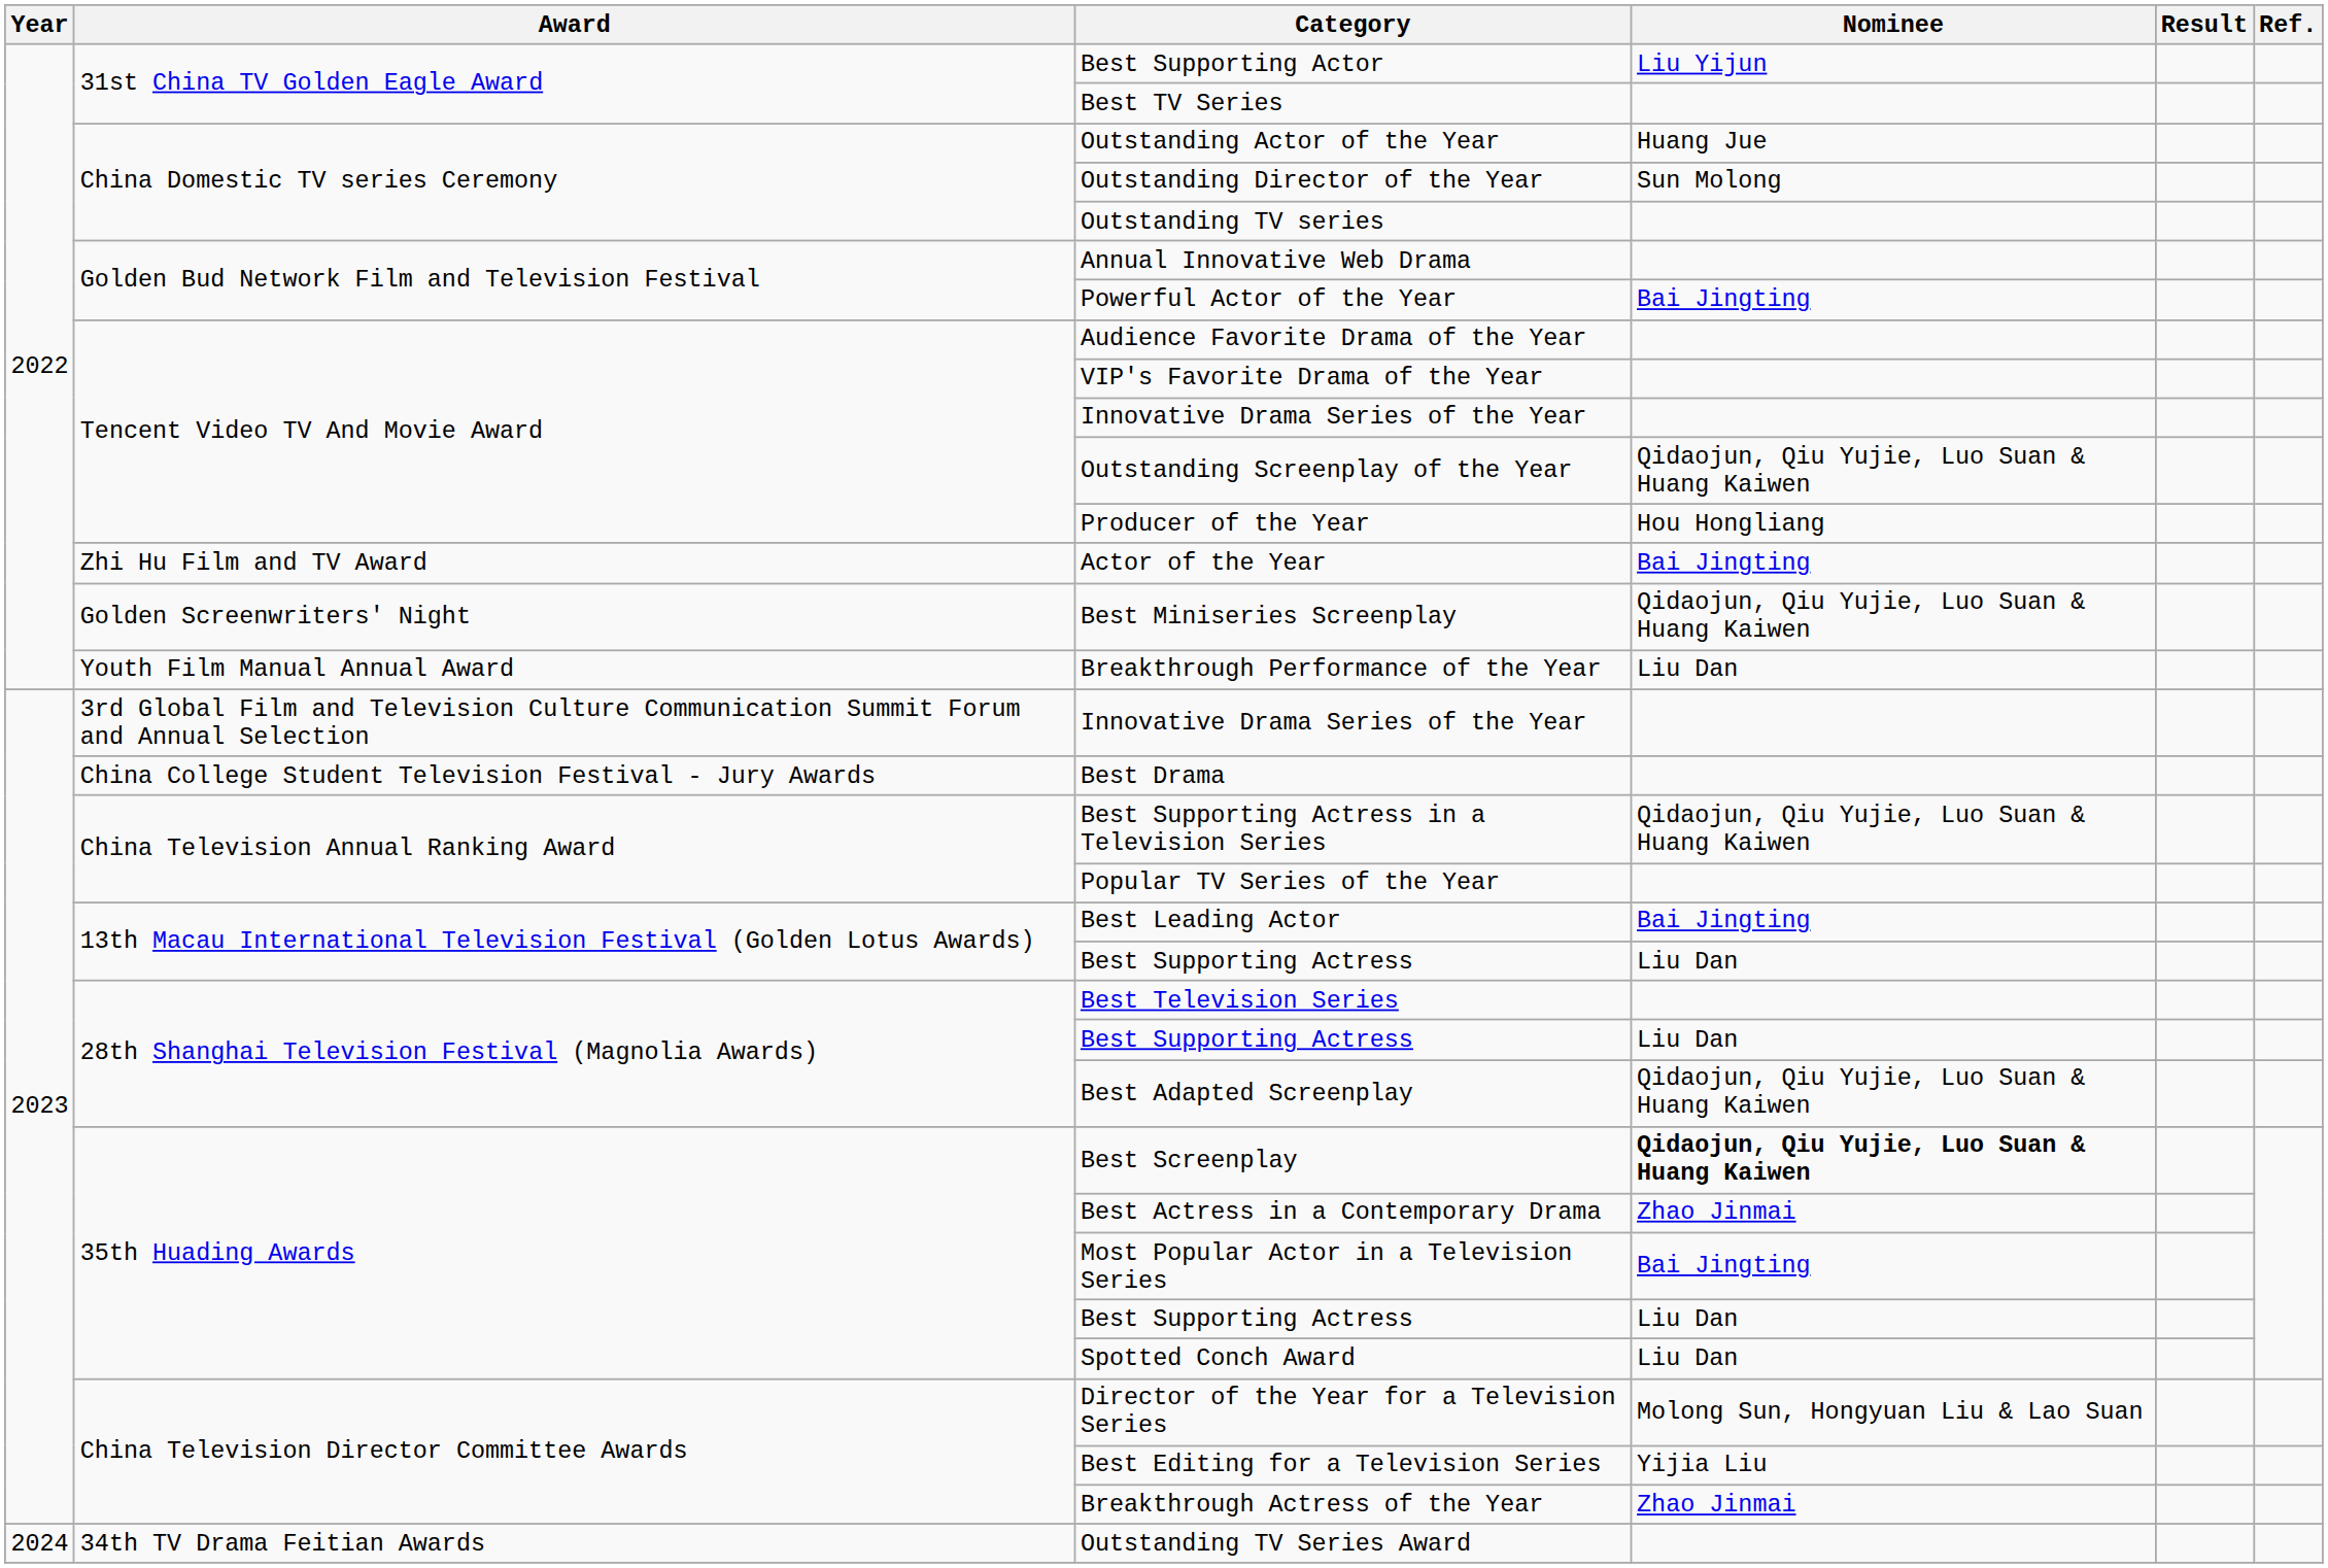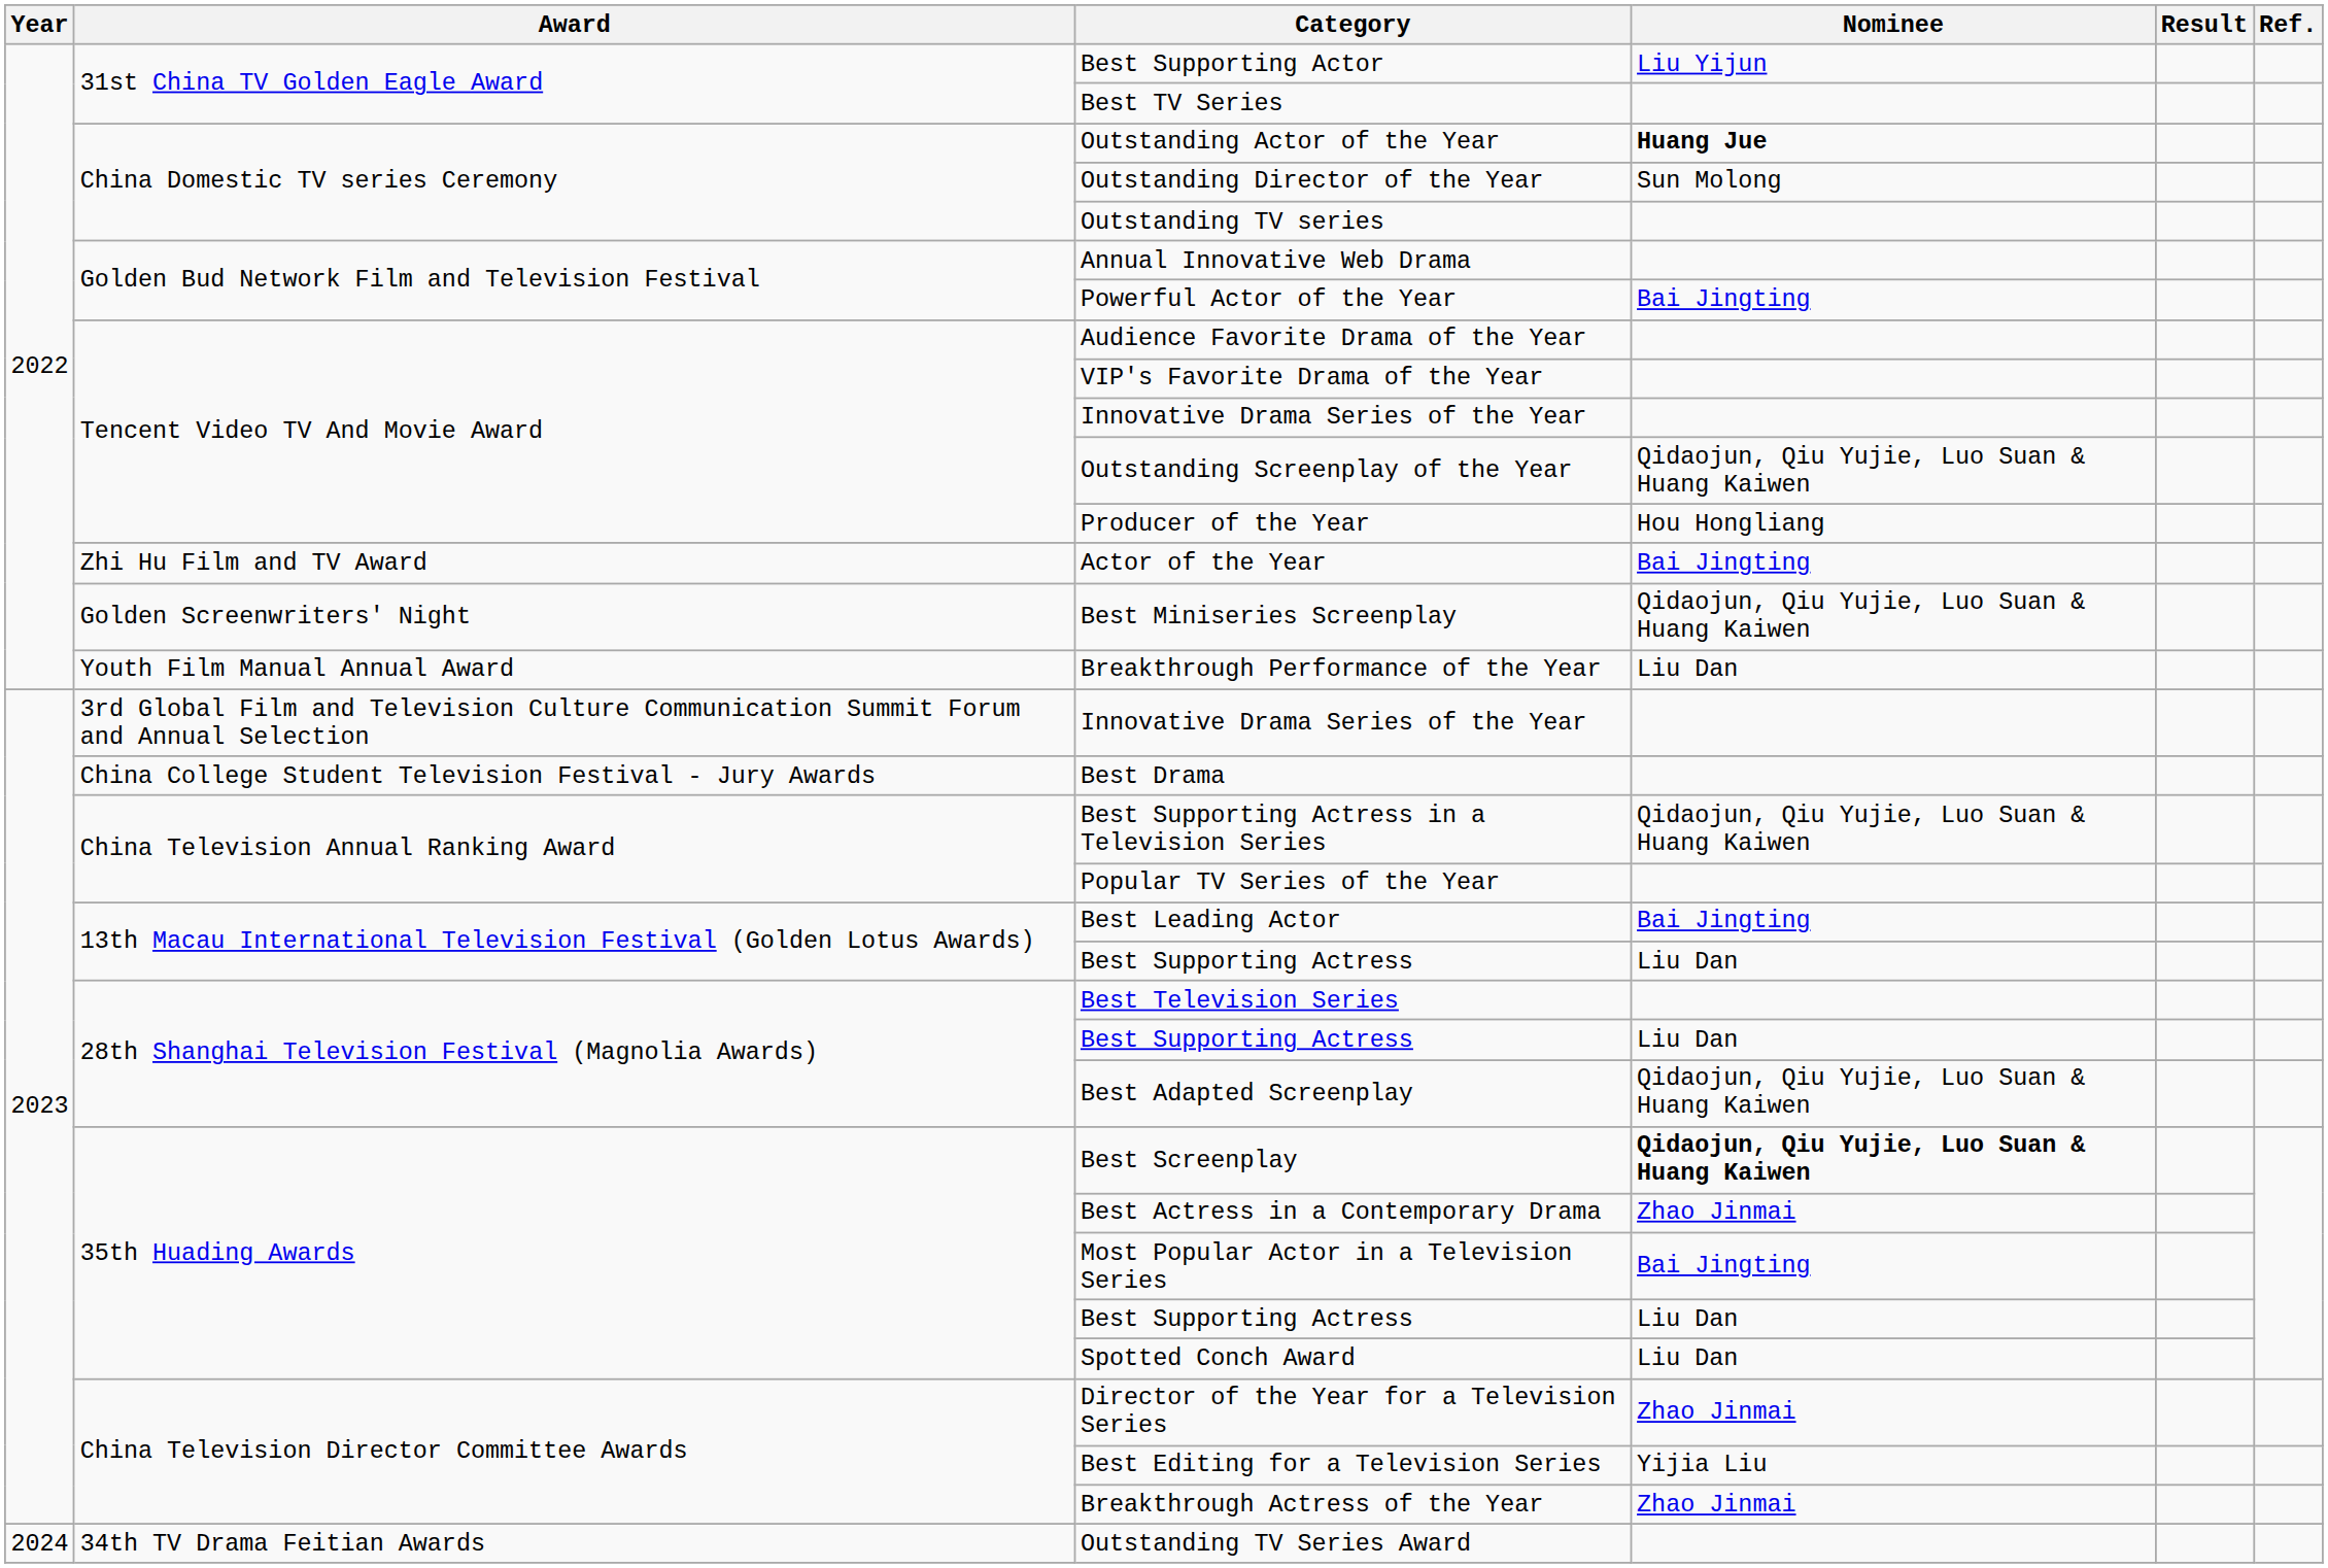 <table class="wikitable">
 <tr>
 <th>Year</th>
 <th>Award</th>
 <th>Category</th>
 <th>Nominee</th>
 <th>Result</th>
 <th>Ref.</th>
 </tr>
 <tr>
 <td rowspan=15>2022</td>
 <td rowspan=2>31st <a href='#'>China TV Golden Eagle Award</a></td>
 <td>Best Supporting Actor</td>
 <td><a href='#'>Liu Yijun</a></td>
 <td></td>
 <td></td>
 </tr>
 <tr>
 <td>Best TV Series</td>
 <td></td>
 <td></td>
 <td></td>
 </tr>
 <tr>
 <td rowspan=3>China Domestic TV series Ceremony</td>
 <td>Outstanding Actor of the Year</td>
-<td>Huang Jue</td>
+<td><strong>Huang Jue</strong></td>
 <td></td>
 <td></td>
 </tr>
 <tr>
 <td>Outstanding Director of the Year</td>
 <td>Sun Molong</td>
 <td></td>
 <td></td>
 </tr>
 <tr>
 <td>Outstanding TV series</td>
 <td></td>
 <td></td>
 <td></td>
 </tr>
 <tr>
 <td rowspan=2>Golden Bud Network Film and Television Festival</td>
 <td>Annual Innovative Web Drama</td>
 <td></td>
 <td></td>
 <td></td>
 </tr>
 <tr>
 <td>Powerful Actor of the Year</td>
 <td><a href='#'>Bai Jingting</a></td>
 <td></td>
 <td></td>
 </tr>
 <tr>
 <td rowspan=5>Tencent Video TV And Movie Award</td>
 <td>Audience Favorite Drama of the Year</td>
 <td></td>
 <td></td>
 <td></td>
 </tr>
 <tr>
 <td>VIP's Favorite Drama of the Year</td>
 <td></td>
 <td></td>
 <td></td>
 </tr>
 <tr>
 <td>Innovative Drama Series of the Year</td>
 <td></td>
 <td></td>
 <td></td>
 </tr>
 <tr>
 <td>Outstanding Screenplay of the Year</td>
 <td>Qidaojun, Qiu Yujie, Luo Suan & Huang Kaiwen</td>
 <td></td>
 <td></td>
 </tr>
 <tr>
 <td>Producer of the Year</td>
 <td>Hou Hongliang</td>
 <td></td>
 <td></td>
 </tr>
 <tr>
 <td>Zhi Hu Film and TV Award</td>
 <td>Actor of the Year</td>
 <td><a href='#'>Bai Jingting</a></td>
 <td></td>
 <td></td>
 </tr>
 <tr>
 <td>Golden Screenwriters' Night</td>
 <td>Best Miniseries Screenplay</td>
 <td>Qidaojun, Qiu Yujie, Luo Suan & Huang Kaiwen</td>
 <td></td>
 <td></td>
 </tr>
 <tr>
 <td>Youth Film Manual Annual Award</td>
 <td>Breakthrough Performance of the Year</td>
 <td>Liu Dan</td>
 <td></td>
 <td></td>
 </tr>
 <tr>
 <td rowspan=17>2023</td>
 <td>3rd Global Film and Television Culture Communication Summit Forum and Annual Selection</td>
 <td>Innovative Drama Series of the Year</td>
 <td></td>
 <td></td>
 <td></td>
 </tr>
 <tr>
 <td>China College Student Television Festival - Jury Awards</td>
 <td>Best Drama</td>
 <td></td>
 <td></td>
 <td></td>
 </tr>
 <tr>
 <td rowspan=2>China Television Annual Ranking Award</td>
 <td>Best Supporting Actress in a Television Series</td>
 <td>Qidaojun, Qiu Yujie, Luo Suan & Huang Kaiwen</td>
 <td></td>
 <td></td>
 </tr>
 <tr>
 <td>Popular TV Series of the Year</td>
 <td></td>
 <td></td>
 <td></td>
 </tr>
 <tr>
 <td rowspan=2>13th <a href='#'>Macau International Television Festival</a> (Golden Lotus Awards)</td>
 <td>Best Leading Actor</td>
 <td><a href='#'>Bai Jingting</a></td>
 <td></td>
 <td></td>
 </tr>
 <tr>
 <td>Best Supporting Actress</td>
 <td>Liu Dan</td>
 <td></td>
 <td></td>
 </tr>
 <tr>
 <td rowspan=3>28th <a href='#'>Shanghai Television Festival</a> (Magnolia Awards)</td>
 <td><a href='#'>Best Television Series</a></td>
 <td></td>
 <td></td>
 <td></td>
 </tr>
 <tr>
 <td><a href='#'>Best Supporting Actress</a></td>
 <td>Liu Dan</td>
 <td></td>
 <td></td>
 </tr>
 <tr>
 <td>Best Adapted Screenplay</td>
 <td>Qidaojun, Qiu Yujie, Luo Suan & Huang Kaiwen</td>
 <td></td>
 <td></td>
 </tr>
 <tr>
 <td rowspan=5>35th <a href='#'>Huading Awards</a></td>
 <td>Best Screenplay</td>
 <td><strong>Qidaojun, Qiu Yujie, Luo Suan & Huang Kaiwen</strong></td>
 <td></td>
 <td rowspan=5></td>
 </tr>
 <tr>
 <td>Best Actress in a Contemporary Drama</td>
 <td><a href='#'>Zhao Jinmai</a></td>
 <td></td>
 </tr>
 <tr>
 <td>Most Popular Actor in a Television Series</td>
 <td><a href='#'>Bai Jingting</a></td>
 <td></td>
 </tr>
 <tr>
 <td>Best Supporting Actress</td>
 <td>Liu Dan</td>
 <td></td>
 </tr>
 <tr>
 <td>Spotted Conch Award</td>
 <td>Liu Dan</td>
 <td></td>
 </tr>
 <tr>
 <td rowspan=3>China Television Director Committee Awards <br> </td>
 <td>Director of the Year for a Television Series</td>
-<td>Molong Sun, Hongyuan Liu & Lao Suan</td>
+<td><a href='#'>Zhao Jinmai</a></td>
 <td></td>
 <td></td>
 </tr>
 <tr>
 <td>Best Editing for a Television Series</td>
 <td>Yijia Liu</td>
 <td></td>
 <td></td>
 </tr>
 <tr>
 <td>Breakthrough Actress of the Year</td>
 <td><a href='#'>Zhao Jinmai</a></td>
 <td></td>
 <td></td>
 </tr>
 <tr>
 <td>2024</td>
 <td>34th TV Drama Feitian Awards</td>
 <td>Outstanding TV Series Award</td>
 <td></td>
 <td></td>
 <td></td>
 </tr>
 </table>
